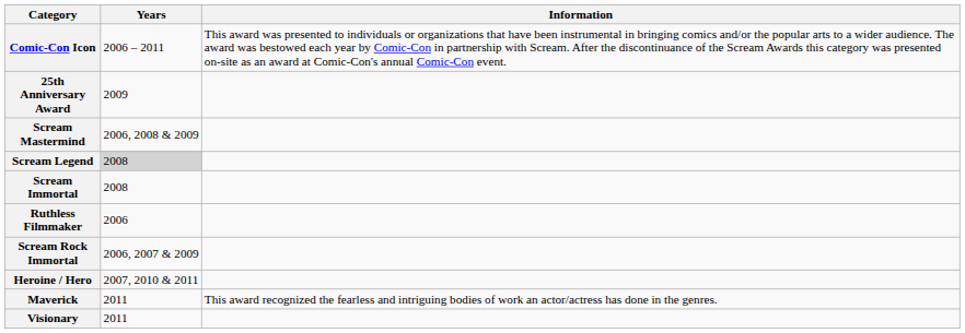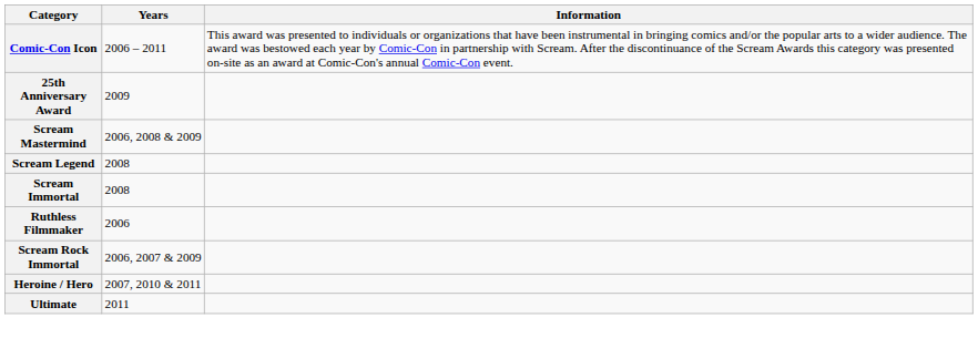 <table class="wikitable">
 <tr>
 <th>Category</th>
 <th>Years</th>
 <th>Information</th>
 </tr>
 <tr>
 <th><a href='#'>Comic-Con</a> Icon</th>
 <td style="white-space: nowrap; text-align:left">2006 – 2011</td>
 <td>This award was presented to individuals or organizations that have been instrumental in bringing comics and/or the popular arts to a wider audience. The award was bestowed each year by <a href='#'>Comic-Con</a> in partnership with Scream. After the discontinuance of the Scream Awards this category was presented on-site as an award at Comic-Con's annual <a href='#'>Comic-Con</a> event.</td>
 </tr>
 <tr>
 <th>25th Anniversary Award</th>
 <td style="white-space: nowrap; text-align:left">2009</td>
 <td></td>
 </tr>
 <tr>
 <th>Scream Mastermind</th>
 <td style="white-space: nowrap; text-align:left">2006, 2008 & 2009</td>
 <td></td>
 </tr>
 <tr>
 <th>Scream Legend</th>
-<td style="background: lightgrey; white-space: nowrap; text-align:left">2008</td>
+<td style="white-space: nowrap; text-align:left">2008</td>
 <td></td>
 </tr>
 <tr>
 <th>Scream Immortal</th>
 <td style="white-space: nowrap; text-align:left">2008</td>
 <td></td>
 </tr>
 <tr>
 <th>Ruthless Filmmaker</th>
 <td style="white-space: nowrap; text-align:left">2006</td>
 <td></td>
 </tr>
 <tr>
 <th>Scream Rock Immortal</th>
 <td style="white-space: nowrap; text-align:left">2006, 2007 & 2009</td>
 <td></td>
 </tr>
 <tr>
 <th>Heroine / Hero</th>
 <td style="white-space: nowrap; text-align:left">2007, 2010 & 2011</td>
 <td></td>
 </tr>
 <tr>
-<th>Maverick</th>
-<td style="white-space: nowrap; text-align:left">2011</td>
-<td>This award recognized the fearless and intriguing bodies of work an actor/actress has done in the genres.</td>
-</tr>
-<tr>
-<th>Visionary</th>
+<th>Ultimate</th>
 <td style="white-space: nowrap; text-align:left">2011</td>
 <td></td>
 </tr>
 </table>
